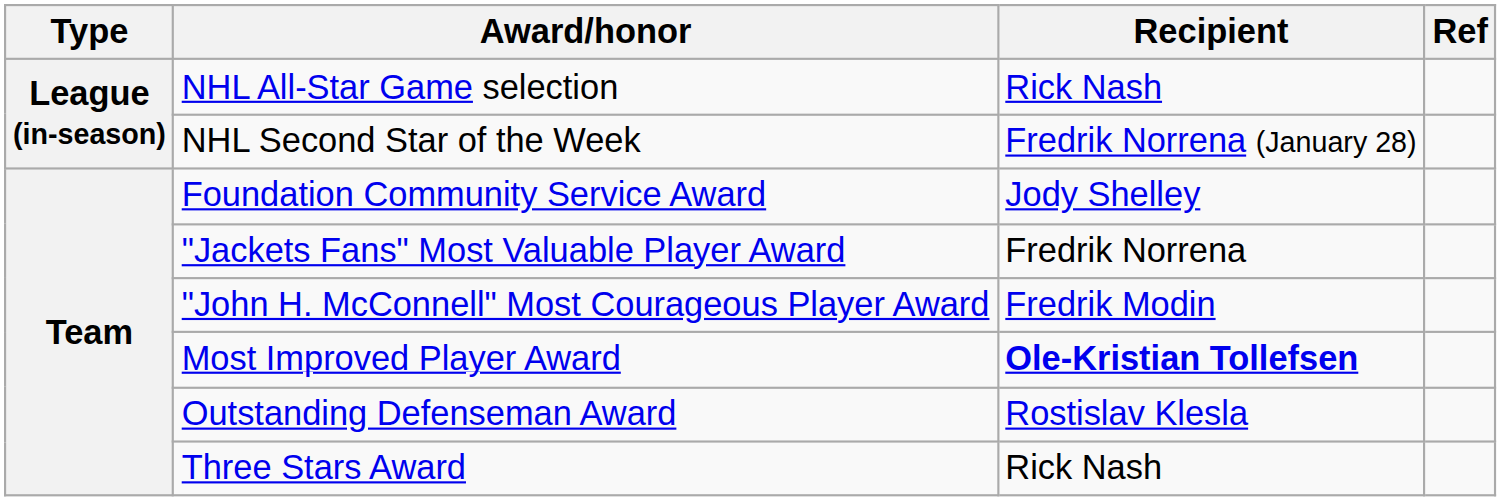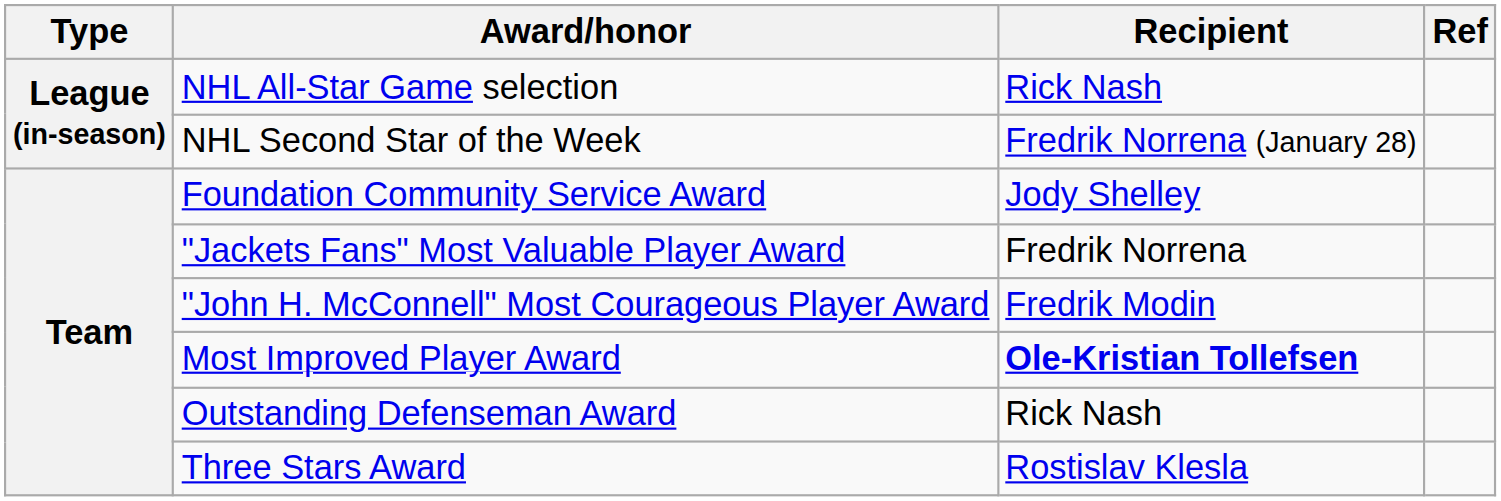 <table class="wikitable">
 <tr>
 <th scope="col">Type</th>
 <th scope="col">Award/honor</th>
 <th scope="col">Recipient</th>
 <th scope="col">Ref</th>
 </tr>
 <tr>
 <th scope="row" rowspan="2">League<br><small>(in-season)</small></th>
 <td><a href='#'>NHL All-Star Game</a> selection</td>
 <td><a href='#'>Rick Nash</a></td>
 <td></td>
 </tr>
 <tr>
 <td>NHL Second Star of the Week</td>
 <td><a href='#'>Fredrik Norrena</a> <small>(January 28)</small></td>
 <td></td>
 </tr>
 <tr>
 <th scope="row" rowspan="6">Team</th>
 <td><a href='#'>Foundation Community Service Award</a></td>
 <td><a href='#'>Jody Shelley</a></td>
 <td></td>
 </tr>
 <tr>
 <td><a href='#'>"Jackets Fans" Most Valuable Player Award</a></td>
 <td>Fredrik Norrena</td>
 <td></td>
 </tr>
 <tr>
 <td><a href='#'>"John H. McConnell" Most Courageous Player Award</a></td>
 <td><a href='#'>Fredrik Modin</a></td>
 <td></td>
 </tr>
 <tr>
 <td><a href='#'>Most Improved Player Award</a></td>
 <td><strong><a href='#'>Ole-Kristian Tollefsen</a></strong></td>
 <td></td>
 </tr>
 <tr>
 <td><a href='#'>Outstanding Defenseman Award</a></td>
-<td><a href='#'>Rostislav Klesla</a></td>
+<td>Rick Nash</td>
 <td></td>
 </tr>
 <tr>
 <td><a href='#'>Three Stars Award</a></td>
-<td>Rick Nash</td>
+<td><a href='#'>Rostislav Klesla</a></td>
 <td></td>
 </tr>
 </table>
